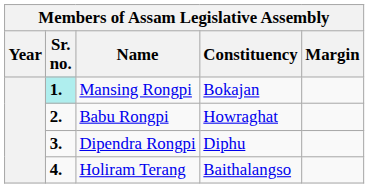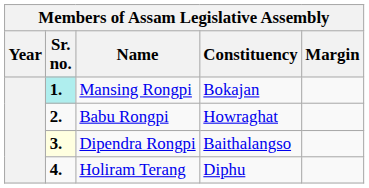 <table class="wikitable sortable">
 <tr>
 <th colspan="5">Members of Assam Legislative Assembly</th>
 </tr>
 <tr>
 <th>Year</th>
 <th>Sr.<br>no.</th>
 <th>Name</th>
 <th>Constituency</th>
 <th>Margin</th>
 </tr>
 <tr>
 <th rowspan="4"></th>
 <td style="background: paleturquoise;"><strong>1.</strong></td>
 <td><a href='#'>Mansing Rongpi</a></td>
 <td><a href='#'>Bokajan</a></td>
 <td></td>
 </tr>
 <tr>
 <td><strong>2.</strong></td>
 <td><a href='#'>Babu Rongpi</a></td>
 <td><a href='#'>Howraghat</a></td>
 <td></td>
 </tr>
 <tr>
-<td><strong>3.</strong></td>
+<td style="background: lightyellow;"><strong>3.</strong></td>
 <td><a href='#'>Dipendra Rongpi</a></td>
-<td><a href='#'>Diphu</a></td>
+<td><a href='#'>Baithalangso</a></td>
 <td></td>
 </tr>
 <tr>
 <td><strong>4.</strong></td>
 <td><a href='#'>Holiram Terang</a></td>
-<td><a href='#'>Baithalangso</a></td>
+<td><a href='#'>Diphu</a></td>
 <td></td>
 </tr>
 </table>
